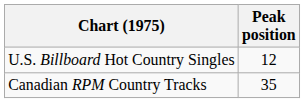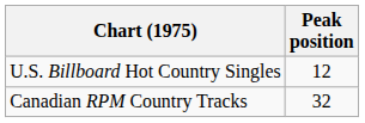 <table class="wikitable sortable">
 <tr>
 <th align="left">Chart (1975)</th>
 <th align="center">Peak<br>position</th>
 </tr>
 <tr>
 <td align="left">U.S. <em>Billboard</em> Hot Country Singles</td>
 <td align="center">12</td>
 </tr>
 <tr>
 <td align="left">Canadian <em>RPM</em> Country Tracks</td>
-<td align="center">35</td>
+<td align="center">32</td>
 </tr>
 </table>
